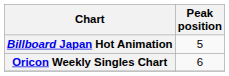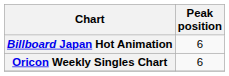 <table class="wikitable plainrowheaders" style="text-align:center;">
 <tr>
 <th>Chart</th>
 <th>Peak<br>position</th>
 </tr>
 <tr>
 <th scope="row"><a href='#'><em>Billboard</em> Japan</a> Hot Animation</th>
-<td>5</td>
+<td>6</td>
 </tr>
 <tr>
 <th scope="row"><a href='#'>Oricon</a> Weekly Singles Chart</th>
 <td>6</td>
 </tr>
 <tr>
 </tr>
 </table>
